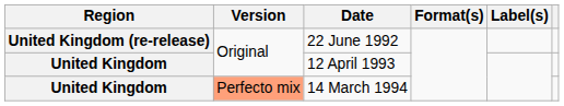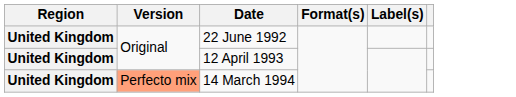 <table class="wikitable plainrowheaders">
 <tr>
 <th scope="col">Region</th>
 <th scope="col">Version</th>
 <th scope="col">Date</th>
 <th scope="col">Format(s)</th>
 <th scope="col">Label(s)</th>
 <th scope="col"></th>
 </tr>
 <tr>
-<th scope="row">United Kingdom (re-release)</th>
+<th scope="row">United Kingdom</th>
 <td rowspan="2">Original</td>
 <td>22 June 1992</td>
 <td rowspan="3"></td>
 <td></td>
 <td></td>
 </tr>
 <tr>
 <th scope="row">United Kingdom</th>
 <td>12 April 1993</td>
 <td rowspan="2"></td>
 <td></td>
 </tr>
 <tr>
 <th scope="row">United Kingdom</th>
 <td style="background: lightsalmon;">Perfecto mix</td>
 <td>14 March 1994</td>
 <td></td>
 </tr>
 </table>
